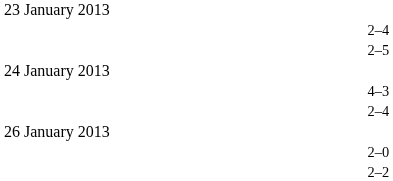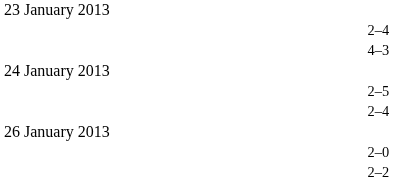 <table style="width:70%;" cellspacing="1">
 <tr>
 <th width=35%></th>
 <th width=15%></th>
 <th></th>
 </tr>
 <tr>
 <td>23 January 2013</td>
 </tr>
 <tr style=font-size:90%>
 <td align=right><strong></strong></td>
 <td align=center>2–4</td>
 <td><strong></strong></td>
 </tr>
 <tr style=font-size:90%>
 <td align=right><strong></strong></td>
-<td align=center>2–5</td>
+<td align=center>4–3</td>
 <td><strong></strong></td>
 </tr>
 <tr>
 <td>24 January 2013</td>
 </tr>
 <tr style=font-size:90%>
 <td align=right><strong></strong></td>
-<td align=center>4–3</td>
+<td align=center>2–5</td>
 <td><strong></strong></td>
 </tr>
 <tr style=font-size:90%>
 <td align=right><strong></strong></td>
 <td align=center>2–4</td>
 <td><strong></strong></td>
 </tr>
 <tr>
 <td>26 January 2013</td>
 </tr>
 <tr style=font-size:90%>
 <td align=right><strong></strong></td>
 <td align=center>2–0</td>
 <td><strong></strong></td>
 </tr>
 <tr style=font-size:90%>
 <td align=right><strong></strong></td>
 <td align=center>2–2</td>
 <td><strong></strong></td>
 </tr>
 </table>
